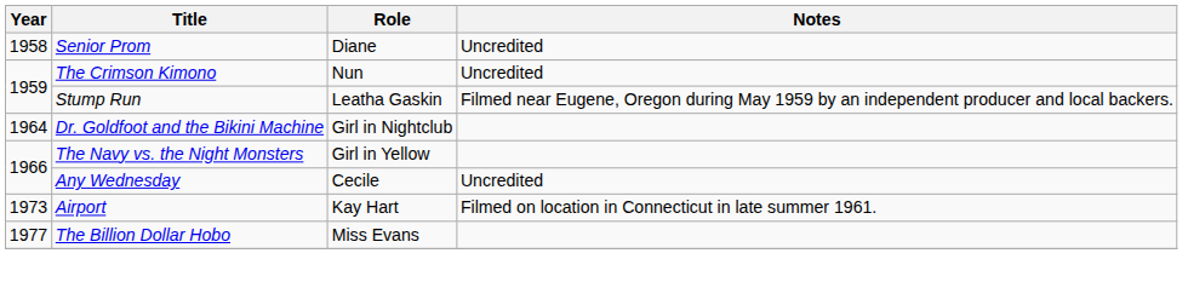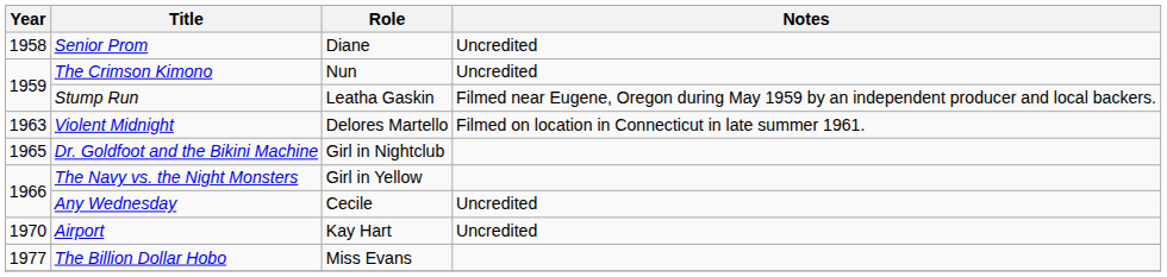 <table class="wikitable sortable plainrowheaders"  style="font-size: 90%">
 <tr>
 <th scope="col">Year</th>
 <th scope="col">Title</th>
 <th scope="col">Role</th>
 <th scope="col">Notes</th>
 </tr>
 <tr>
 <td>1958</td>
 <td><em><a href='#'>Senior Prom</a></em></td>
 <td>Diane</td>
 <td>Uncredited</td>
 </tr>
 <tr>
 <td rowspan=2>1959</td>
 <td><em><a href='#'>The Crimson Kimono</a></em></td>
 <td>Nun</td>
 <td>Uncredited</td>
 </tr>
 <tr>
 <td><em>Stump Run</em></td>
 <td>Leatha Gaskin</td>
 <td>Filmed near Eugene, Oregon during May 1959 by an independent producer and local backers.</td>
 </tr>
 <tr>
-<td>1964</td>
+<td>1963</td>
+<td><em><a href='#'>Violent Midnight</a></em></td>
+<td>Delores Martello</td>
+<td>Filmed on location in Connecticut in late summer 1961.</td>
+</tr>
+<tr>
+<td>1965</td>
 <td><em><a href='#'>Dr. Goldfoot and the Bikini Machine</a></em></td>
 <td>Girl in Nightclub</td>
 <td></td>
 </tr>
 <tr>
 <td rowspan=2>1966</td>
 <td><em><a href='#'>The Navy vs. the Night Monsters</a></em></td>
 <td>Girl in Yellow</td>
 <td></td>
 </tr>
 <tr>
 <td><em><a href='#'>Any Wednesday</a></em></td>
 <td>Cecile</td>
 <td>Uncredited</td>
 </tr>
 <tr>
-<td>1973</td>
+<td>1970</td>
 <td><em><a href='#'>Airport</a></em></td>
 <td>Kay Hart</td>
-<td>Filmed on location in Connecticut in late summer 1961.</td>
+<td>Uncredited</td>
 </tr>
 <tr>
 <td>1977</td>
 <td><em><a href='#'>The Billion Dollar Hobo</a></em></td>
 <td>Miss Evans</td>
 <td></td>
 </tr>
 <tr>
 </tr>
 </table>
